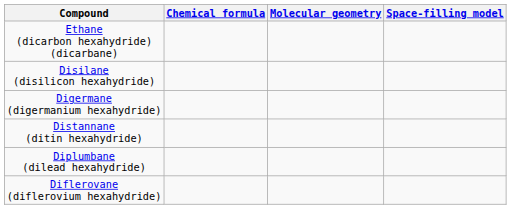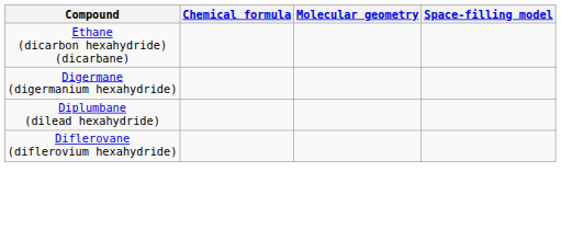 <table class="wikitable" style="margin: 1em auto 1em auto; text-align: center">
 <tr>
 <th>Compound</th>
 <th><a href='#'>Chemical formula</a></th>
 <th><a href='#'>Molecular geometry</a></th>
 <th><a href='#'>Space-filling model</a></th>
 </tr>
 <tr>
 <td><a href='#'>Ethane</a><br>(dicarbon hexahydride)<br>(dicarbane)</td>
 <td></td>
 <td></td>
 <td></td>
 </tr>
 <tr>
-<td><a href='#'>Disilane</a><br>(disilicon hexahydride)</td>
-<td></td>
-<td></td>
-<td></td>
-</tr>
-<tr>
 <td><a href='#'>Digermane</a><br>(digermanium hexahydride)</td>
-<td></td>
-<td></td>
-<td></td>
-</tr>
-<tr>
-<td><a href='#'>Distannane</a><br>(ditin hexahydride)</td>
 <td></td>
 <td></td>
 <td></td>
 </tr>
 <tr>
 <td><a href='#'>Diplumbane</a><br>(dilead hexahydride)</td>
 <td></td>
 <td></td>
 <td></td>
 </tr>
 <tr>
 <td><a href='#'>Diflerovane</a><br>(diflerovium hexahydride)</td>
 <td></td>
 <td></td>
 <td></td>
 </tr>
 </table>
